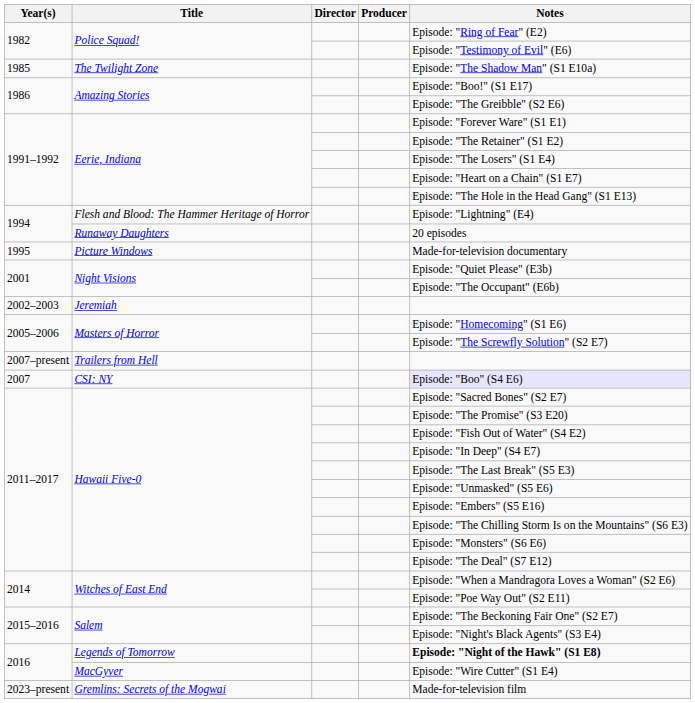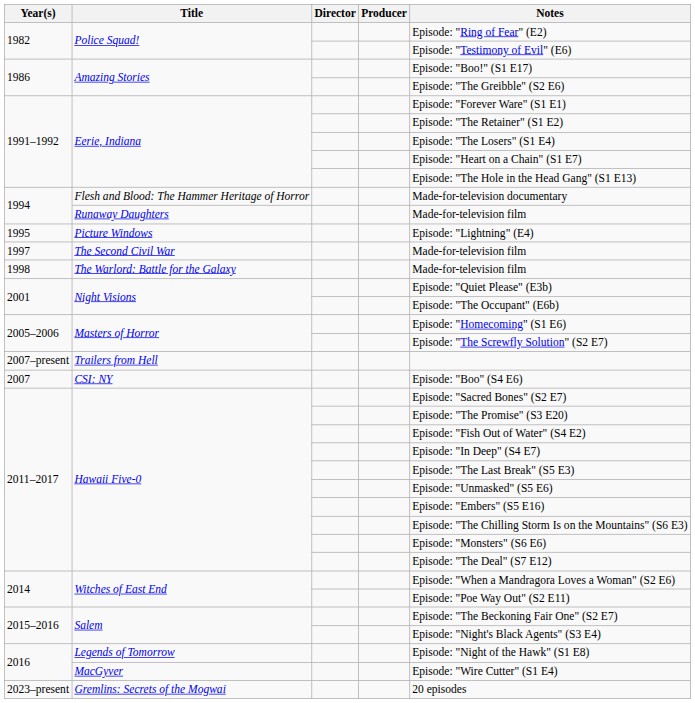 <table class="wikitable">
 <tr>
 <th>Year(s)</th>
 <th>Title</th>
 <th>Director</th>
 <th>Producer</th>
 <th>Notes</th>
 </tr>
 <tr>
 <td rowspan="2">1982</td>
 <td rowspan="2"><em><a href='#'>Police Squad!</a></em></td>
 <td></td>
 <td></td>
 <td>Episode: "<a href='#'>Ring of Fear</a>" (E2)</td>
 </tr>
 <tr>
 <td></td>
 <td></td>
 <td>Episode: "<a href='#'>Testimony of Evil</a>" (E6)</td>
-</tr>
-<tr>
-<td>1985</td>
-<td><em><a href='#'>The Twilight Zone</a></em></td>
-<td></td>
-<td></td>
-<td>Episode: "<a href='#'>The Shadow Man</a>" (S1 E10a)</td>
 </tr>
 <tr>
 <td rowspan="2">1986</td>
 <td rowspan="2"><em><a href='#'>Amazing Stories</a></em></td>
 <td></td>
 <td></td>
 <td>Episode: "Boo!" (S1 E17)</td>
 </tr>
 <tr>
 <td></td>
 <td></td>
 <td>Episode: "The Greibble" (S2 E6)</td>
 </tr>
 <tr>
 <td rowspan="5">1991–1992</td>
 <td rowspan="5"><em><a href='#'>Eerie, Indiana</a></em></td>
 <td></td>
 <td></td>
 <td>Episode: "Forever Ware" (S1 E1)</td>
 </tr>
 <tr>
 <td></td>
 <td></td>
 <td>Episode: "The Retainer" (S1 E2)</td>
 </tr>
 <tr>
 <td></td>
 <td></td>
 <td>Episode: "The Losers" (S1 E4)</td>
 </tr>
 <tr>
 <td></td>
 <td></td>
 <td>Episode: "Heart on a Chain" (S1 E7)</td>
 </tr>
 <tr>
 <td></td>
 <td></td>
 <td>Episode: "The Hole in the Head Gang" (S1 E13)</td>
 </tr>
 <tr>
 <td rowspan="2">1994</td>
 <td><em>Flesh and Blood: The Hammer Heritage of Horror</em></td>
 <td></td>
 <td></td>
-<td>Episode: "Lightning" (E4)</td>
+<td>Made-for-television documentary</td>
 </tr>
 <tr>
 <td><em><a href='#'>Runaway Daughters</a></em></td>
 <td></td>
 <td></td>
-<td>20 episodes</td>
+<td>Made-for-television film</td>
 </tr>
 <tr>
 <td>1995</td>
 <td><em><a href='#'>Picture Windows</a></em></td>
 <td></td>
 <td></td>
-<td>Made-for-television documentary</td>
+<td>Episode: "Lightning" (E4)</td>
+</tr>
+<tr>
+<td>1997</td>
+<td><em><a href='#'>The Second Civil War</a></em></td>
+<td></td>
+<td></td>
+<td>Made-for-television film</td>
+</tr>
+<tr>
+<td>1998</td>
+<td><em><a href='#'>The Warlord: Battle for the Galaxy</a></em></td>
+<td></td>
+<td></td>
+<td>Made-for-television film</td>
 </tr>
 <tr>
 <td rowspan="2">2001</td>
 <td rowspan="2"><em><a href='#'>Night Visions</a></em></td>
 <td></td>
 <td></td>
 <td>Episode: "Quiet Please" (E3b)</td>
 </tr>
 <tr>
 <td></td>
 <td></td>
 <td>Episode: "The Occupant" (E6b)</td>
-</tr>
-<tr>
-<td>2002–2003</td>
-<td><em><a href='#'>Jeremiah</a></em></td>
-<td></td>
-<td></td>
-<td></td>
 </tr>
 <tr>
 <td rowspan="2">2005–2006</td>
 <td rowspan="2"><em><a href='#'>Masters of Horror</a></em></td>
 <td></td>
 <td></td>
 <td>Episode: "<a href='#'>Homecoming</a>" (S1 E6)</td>
 </tr>
 <tr>
 <td></td>
 <td></td>
 <td>Episode: "<a href='#'>The Screwfly Solution</a>" (S2 E7)</td>
 </tr>
 <tr>
 <td>2007–present</td>
 <td><em><a href='#'>Trailers from Hell</a></em></td>
 <td></td>
 <td></td>
 <td></td>
 </tr>
 <tr>
 <td>2007</td>
 <td><em><a href='#'>CSI: NY</a></em></td>
 <td></td>
 <td></td>
-<td style="background: lavender;">Episode: "Boo" (S4 E6)</td>
+<td>Episode: "Boo" (S4 E6)</td>
 </tr>
 <tr>
 <td rowspan="10">2011–2017</td>
 <td rowspan="10"><em><a href='#'>Hawaii Five-0</a></em></td>
 <td></td>
 <td></td>
 <td>Episode: "Sacred Bones" (S2 E7)</td>
 </tr>
 <tr>
 <td></td>
 <td></td>
 <td>Episode: "The Promise" (S3 E20)</td>
 </tr>
 <tr>
 <td></td>
 <td></td>
 <td>Episode: "Fish Out of Water" (S4 E2)</td>
 </tr>
 <tr>
 <td></td>
 <td></td>
 <td>Episode: "In Deep" (S4 E7)</td>
 </tr>
 <tr>
 <td></td>
 <td></td>
 <td>Episode: "The Last Break" (S5 E3)</td>
 </tr>
 <tr>
 <td></td>
 <td></td>
 <td>Episode: "Unmasked" (S5 E6)</td>
 </tr>
 <tr>
 <td></td>
 <td></td>
 <td>Episode: "Embers" (S5 E16)</td>
 </tr>
 <tr>
 <td></td>
 <td></td>
 <td>Episode: "The Chilling Storm Is on the Mountains" (S6 E3)</td>
 </tr>
 <tr>
 <td></td>
 <td></td>
 <td>Episode: "Monsters" (S6 E6)</td>
 </tr>
 <tr>
 <td></td>
 <td></td>
 <td>Episode: "The Deal" (S7 E12)</td>
 </tr>
 <tr>
 <td rowspan="2">2014</td>
 <td rowspan="2"><em><a href='#'>Witches of East End</a></em></td>
 <td></td>
 <td></td>
 <td>Episode: "When a Mandragora Loves a Woman" (S2 E6)</td>
 </tr>
 <tr>
 <td></td>
 <td></td>
 <td>Episode: "Poe Way Out" (S2 E11)</td>
 </tr>
 <tr>
 <td rowspan="2">2015–2016</td>
 <td rowspan="2"><em><a href='#'>Salem</a></em></td>
 <td></td>
 <td></td>
 <td>Episode: "The Beckoning Fair One" (S2 E7)</td>
 </tr>
 <tr>
 <td></td>
 <td></td>
 <td>Episode: "Night's Black Agents" (S3 E4)</td>
 </tr>
 <tr>
 <td rowspan="2">2016</td>
 <td><em><a href='#'>Legends of Tomorrow</a></em></td>
 <td></td>
 <td></td>
-<td><strong>Episode: "Night of the Hawk" (S1 E8)</strong></td>
+<td>Episode: "Night of the Hawk" (S1 E8)</td>
 </tr>
 <tr>
 <td><em><a href='#'>MacGyver</a></em></td>
 <td></td>
 <td></td>
 <td>Episode: "Wire Cutter" (S1 E4)</td>
 </tr>
 <tr>
 <td>2023–present</td>
 <td><em><a href='#'>Gremlins: Secrets of the Mogwai</a></em></td>
 <td></td>
 <td></td>
-<td>Made-for-television film</td>
+<td>20 episodes</td>
 </tr>
 </table>
